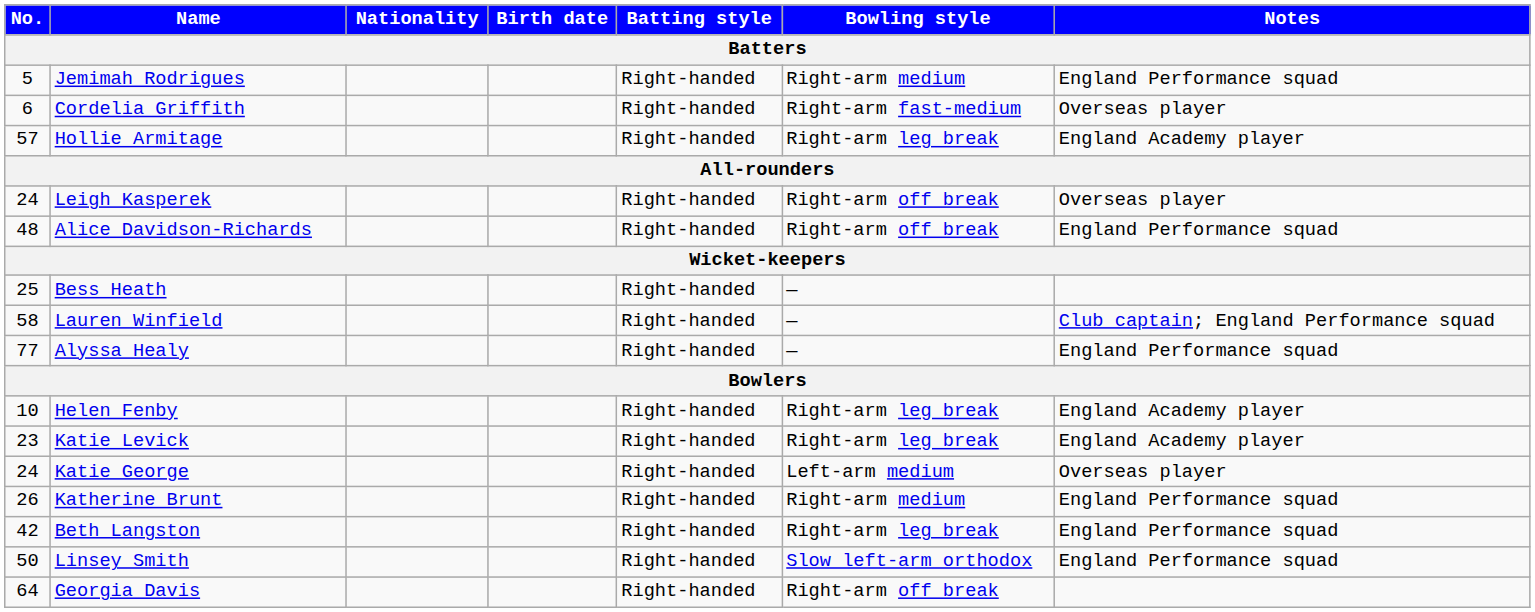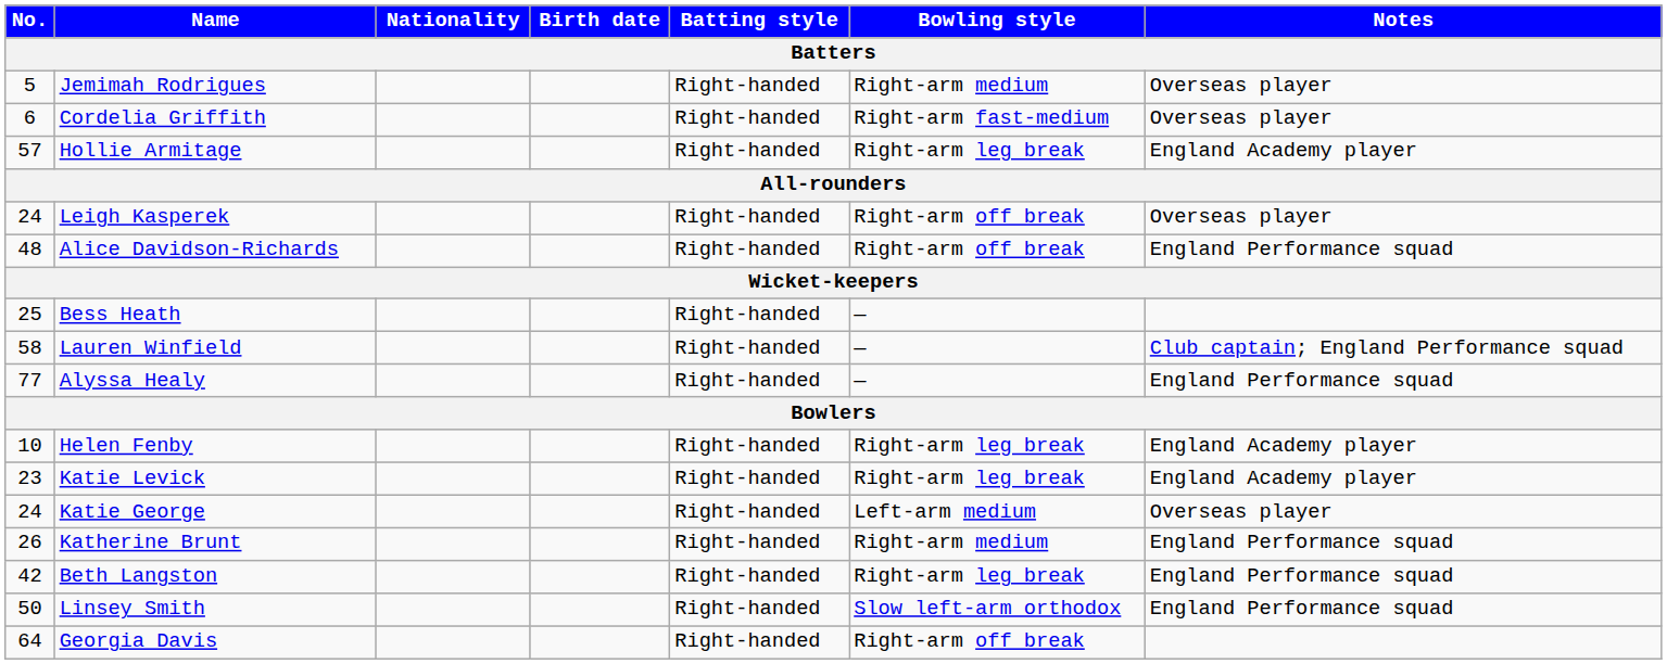 <table class="wikitable"  style="font-size:95%; width:80%;">
 <tr>
 <th style="background:blue; color:white">No.</th>
 <th style="background:blue; color:white">Name</th>
 <th style="background:blue; color:white">Nationality</th>
 <th style="background:blue; color:white">Birth date</th>
 <th style="background:blue; color:white">Batting style</th>
 <th style="background:blue; color:white">Bowling style</th>
 <th style="background:blue; color:white">Notes</th>
 </tr>
 <tr>
 <th colspan="7">Batters</th>
 </tr>
 <tr>
 <td style="text-align:center">5</td>
 <td><a href='#'>Jemimah Rodrigues</a> </td>
 <td></td>
 <td></td>
 <td>Right-handed</td>
 <td>Right-arm <a href='#'>medium</a></td>
-<td>England Performance squad</td>
+<td>Overseas player</td>
 </tr>
 <tr>
 <td style="text-align:center">6</td>
 <td><a href='#'>Cordelia Griffith</a></td>
 <td></td>
 <td></td>
 <td>Right-handed</td>
 <td>Right-arm <a href='#'>fast-medium</a></td>
 <td>Overseas player</td>
 </tr>
 <tr>
 <td style="text-align:center">57</td>
 <td><a href='#'>Hollie Armitage</a></td>
 <td></td>
 <td></td>
 <td>Right-handed</td>
 <td>Right-arm <a href='#'>leg break</a></td>
 <td>England Academy player</td>
 </tr>
 <tr>
 <th colspan="7">All-rounders</th>
 </tr>
 <tr>
 <td style="text-align:center">24</td>
 <td><a href='#'>Leigh Kasperek</a> </td>
 <td></td>
 <td></td>
 <td>Right-handed</td>
 <td>Right-arm <a href='#'>off break</a></td>
 <td>Overseas player</td>
 </tr>
 <tr>
 <td style="text-align:center">48</td>
 <td><a href='#'>Alice Davidson-Richards</a> </td>
 <td></td>
 <td></td>
 <td>Right-handed</td>
 <td>Right-arm <a href='#'>off break</a></td>
 <td>England Performance squad</td>
 </tr>
 <tr>
 <th colspan="7">Wicket-keepers</th>
 </tr>
 <tr>
 <td style="text-align:center">25</td>
 <td><a href='#'>Bess Heath</a></td>
 <td></td>
 <td></td>
 <td>Right-handed</td>
 <td>—</td>
 <td></td>
 </tr>
 <tr>
 <td style="text-align:center">58</td>
 <td><a href='#'>Lauren Winfield</a> </td>
 <td></td>
 <td></td>
 <td>Right-handed</td>
 <td>—</td>
 <td><a href='#'>Club captain</a>; England Performance squad</td>
 </tr>
 <tr>
 <td style="text-align:center">77</td>
 <td><a href='#'>Alyssa Healy</a> </td>
 <td></td>
 <td></td>
 <td>Right-handed</td>
 <td>—</td>
 <td>England Performance squad</td>
 </tr>
 <tr>
 <th colspan="7">Bowlers</th>
 </tr>
 <tr>
 <td style="text-align:center">10</td>
 <td><a href='#'>Helen Fenby</a></td>
 <td></td>
 <td></td>
 <td>Right-handed</td>
 <td>Right-arm <a href='#'>leg break</a></td>
 <td>England Academy player</td>
 </tr>
 <tr>
 <td style="text-align:center">23</td>
 <td><a href='#'>Katie Levick</a></td>
 <td></td>
 <td></td>
 <td>Right-handed</td>
 <td>Right-arm <a href='#'>leg break</a></td>
 <td>England Academy player</td>
 </tr>
 <tr>
 <td style="text-align:center">24</td>
 <td><a href='#'>Katie George</a> </td>
 <td></td>
 <td></td>
 <td>Right-handed</td>
 <td>Left-arm <a href='#'>medium</a></td>
 <td>Overseas player</td>
 </tr>
 <tr>
 <td style="text-align:center">26</td>
 <td><a href='#'>Katherine Brunt</a> </td>
 <td></td>
 <td></td>
 <td>Right-handed</td>
 <td>Right-arm <a href='#'>medium</a></td>
 <td>England Performance squad</td>
 </tr>
 <tr>
 <td style="text-align:center">42</td>
 <td><a href='#'>Beth Langston</a> </td>
 <td></td>
 <td></td>
 <td>Right-handed</td>
 <td>Right-arm <a href='#'>leg break</a></td>
 <td>England Performance squad</td>
 </tr>
 <tr>
 <td style="text-align:center">50</td>
 <td><a href='#'>Linsey Smith</a> </td>
 <td></td>
 <td></td>
 <td>Right-handed</td>
 <td><a href='#'>Slow left-arm orthodox</a></td>
 <td>England Performance squad</td>
 </tr>
 <tr>
 <td style="text-align:center">64</td>
 <td><a href='#'>Georgia Davis</a></td>
 <td></td>
 <td></td>
 <td>Right-handed</td>
 <td>Right-arm <a href='#'>off break</a></td>
 <td></td>
 </tr>
 </table>
